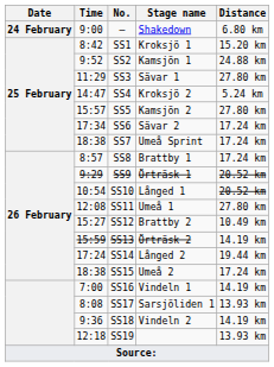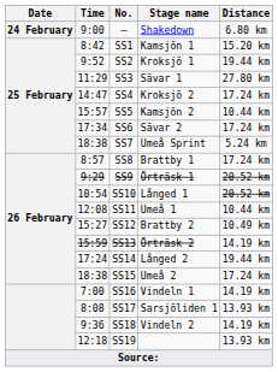 <table class="wikitable" style="font-size: 85%;">
 <tr>
 <th>Date</th>
 <th>Time</th>
 <th>No.</th>
 <th>Stage name</th>
 <th>Distance</th>
 </tr>
 <tr>
 <th>24 February</th>
 <td align="center">9:00</td>
 <td align="center">—</td>
 <td><a href='#'>Shakedown</a></td>
 <td align="center">6.80 km</td>
 </tr>
 <tr>
 <th rowspan="7">25 February</th>
 <td align="center">8:42</td>
 <td align="center">SS1</td>
-<td>Kroksjö 1</td>
+<td>Kamsjön 1</td>
 <td align="center">15.20 km</td>
 </tr>
 <tr>
 <td align="center">9:52</td>
 <td align="center">SS2</td>
-<td>Kamsjön 1</td>
-<td align="center">24.88 km</td>
+<td>Kroksjö 1</td>
+<td align="center">19.44 km</td>
 </tr>
 <tr>
 <td align="center">11:29</td>
 <td align="center">SS3</td>
 <td>Sävar 1</td>
 <td align="center">27.80 km</td>
 </tr>
 <tr>
 <td align="center">14:47</td>
 <td align="center">SS4</td>
 <td>Kroksjö 2</td>
-<td align="center">5.24 km</td>
+<td align="center">17.24 km</td>
 </tr>
 <tr>
 <td align="center">15:57</td>
 <td align="center">SS5</td>
 <td>Kamsjön 2</td>
-<td align="center">27.80 km</td>
+<td align="center">10.44 km</td>
 </tr>
 <tr>
 <td align="center">17:34</td>
 <td align="center">SS6</td>
 <td>Sävar 2</td>
 <td align="center">17.24 km</td>
 </tr>
 <tr>
 <td align="center">18:38</td>
 <td align="center">SS7</td>
 <td>Umeå Sprint</td>
-<td align="center">17.24 km</td>
+<td align="center">5.24 km</td>
 </tr>
 <tr>
 <th rowspan="8">26 February</th>
 <td align="center">8:57</td>
 <td align="center">SS8</td>
 <td>Brattby 1</td>
 <td align="center">17.24 km</td>
 </tr>
 <tr>
 <td align="center"><del>9:29</del></td>
 <td align="center"><del>SS9</del></td>
 <td><del>Örträsk 1</del></td>
 <td align="center"><del>20.52 km</del></td>
 </tr>
 <tr>
 <td align="center">10:54</td>
 <td align="center">SS10</td>
 <td>Långed 1</td>
 <td align="center"><del>20.52 km</del></td>
 </tr>
 <tr>
 <td align="center">12:08</td>
 <td align="center">SS11</td>
 <td>Umeå 1</td>
-<td align="center">27.80 km</td>
+<td align="center">10.44 km</td>
 </tr>
 <tr>
 <td align="center">15:27</td>
 <td align="center">SS12</td>
 <td>Brattby 2</td>
 <td align="center">10.49 km</td>
 </tr>
 <tr>
 <td align="center"><del>15:59</del></td>
 <td align="center"><del>SS13</del></td>
 <td><del>Örträsk 2</del></td>
 <td align="center">14.19 km</td>
 </tr>
 <tr>
 <td align="center">17:24</td>
 <td align="center">SS14</td>
 <td>Långed 2</td>
 <td align="center">19.44 km</td>
 </tr>
 <tr>
 <td align="center">18:38</td>
 <td align="center">SS15</td>
 <td>Umeå 2</td>
 <td align="center">17.24 km</td>
 </tr>
 <tr>
 <th rowspan="4"></th>
 <td align="center">7:00</td>
 <td align="center">SS16</td>
 <td>Vindeln 1</td>
 <td align="center">14.19 km</td>
 </tr>
 <tr>
 <td align="center">8:08</td>
 <td align="center">SS17</td>
 <td>Sarsjöliden 1</td>
 <td align="center">13.93 km</td>
 </tr>
 <tr>
 <td align="center">9:36</td>
 <td align="center">SS18</td>
 <td>Vindeln 2</td>
 <td align="center">14.19 km</td>
 </tr>
 <tr>
 <td align="center">12:18</td>
 <td align="center">SS19</td>
 <td></td>
 <td align="center">13.93 km</td>
 </tr>
 <tr>
 <td colspan="6" style="background-color:#EAECF0;text-align:center"><strong>Source:</strong></td>
 </tr>
 </table>
